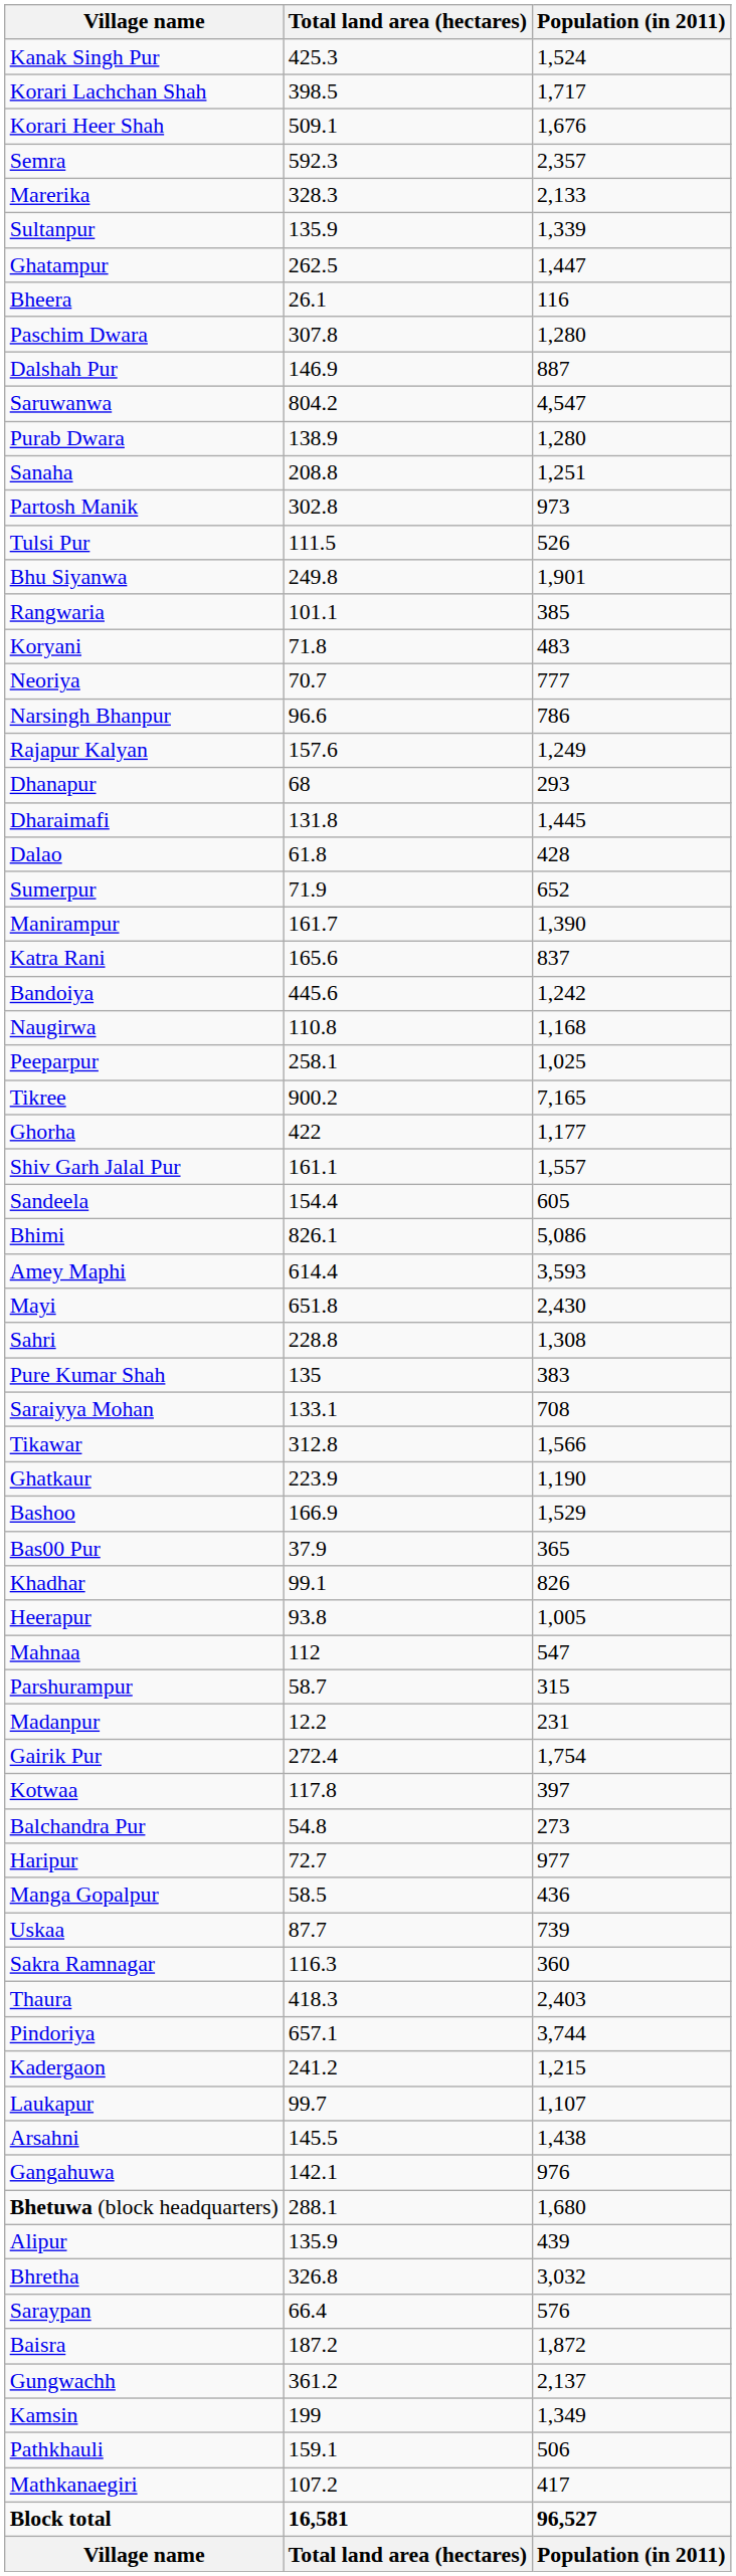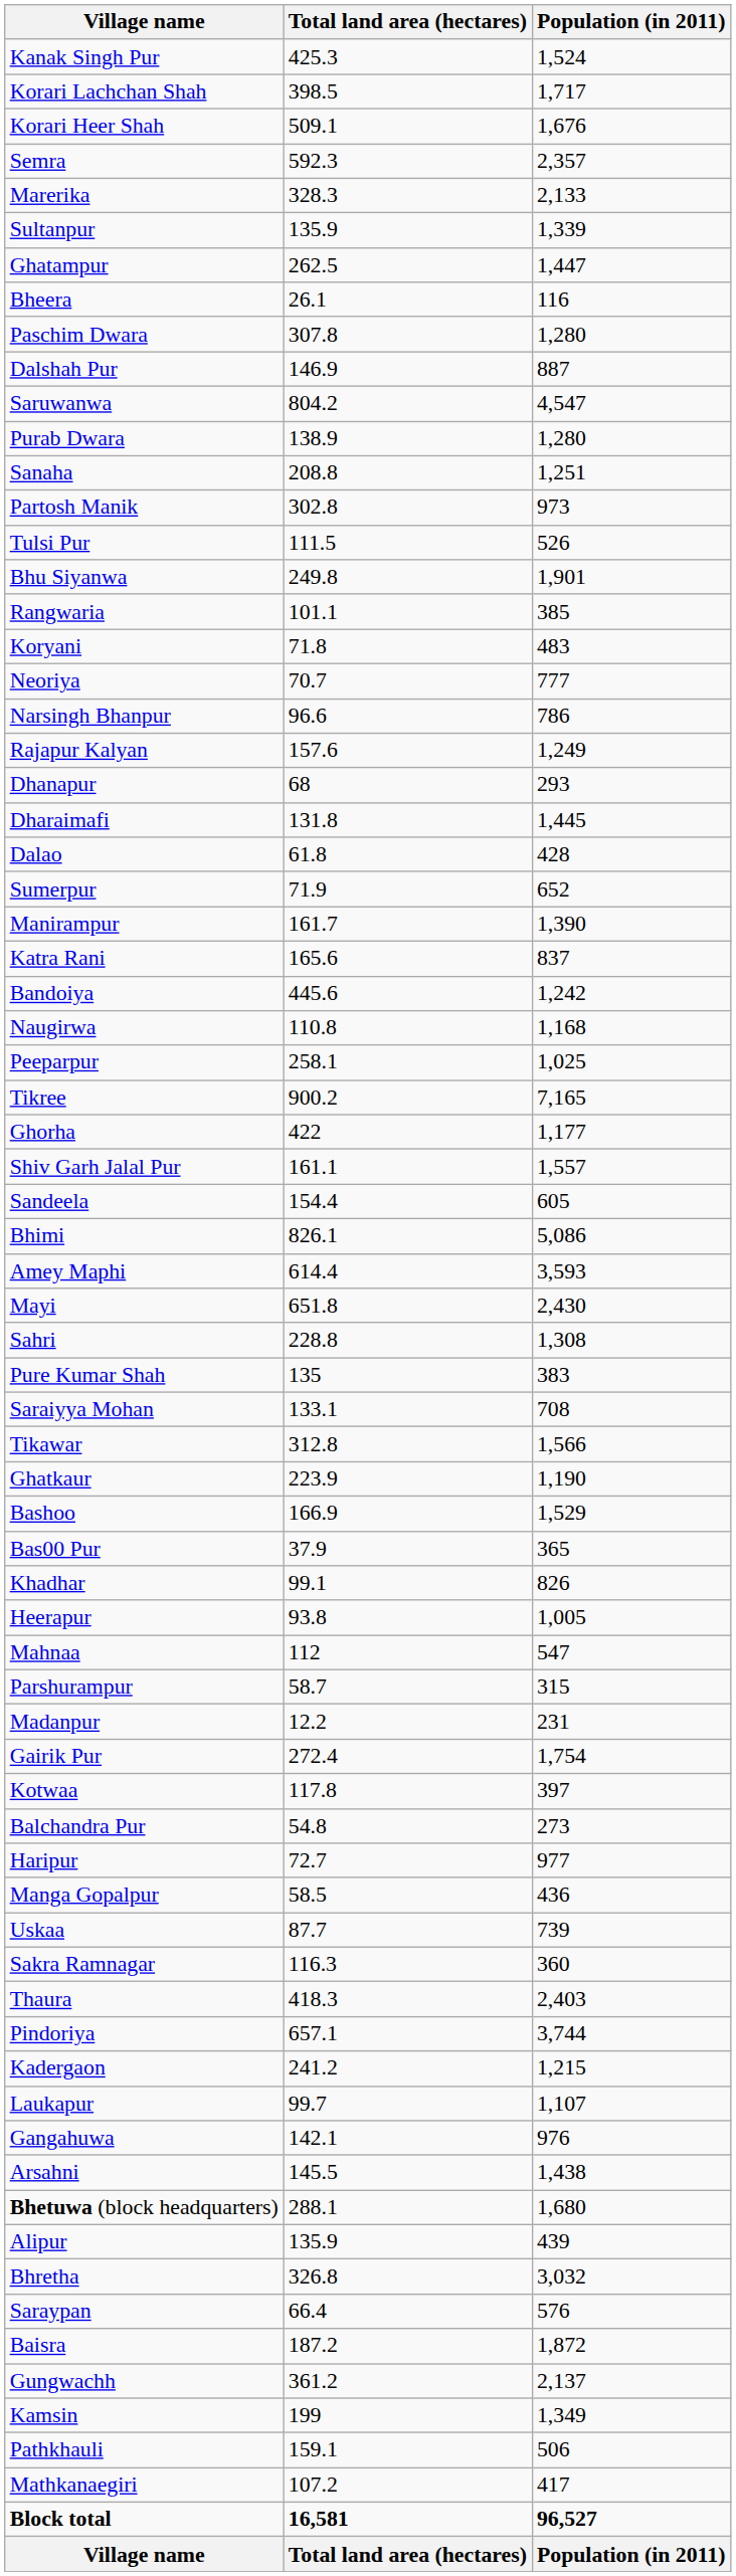 <table class="wikitable sortable">
 <tr>
 <th>Village name</th>
 <th>Total land area (hectares)</th>
 <th>Population (in 2011)</th>
 </tr>
 <tr>
 <td><a href='#'>Kanak Singh Pur</a></td>
 <td>425.3</td>
 <td>1,524</td>
 </tr>
 <tr>
 <td><a href='#'>Korari Lachchan Shah</a></td>
 <td>398.5</td>
 <td>1,717</td>
 </tr>
 <tr>
 <td><a href='#'>Korari Heer Shah</a></td>
 <td>509.1</td>
 <td>1,676</td>
 </tr>
 <tr>
 <td><a href='#'>Semra</a></td>
 <td>592.3</td>
 <td>2,357</td>
 </tr>
 <tr>
 <td><a href='#'>Marerika</a></td>
 <td>328.3</td>
 <td>2,133</td>
 </tr>
 <tr>
 <td><a href='#'>Sultanpur</a></td>
 <td>135.9</td>
 <td>1,339</td>
 </tr>
 <tr>
 <td><a href='#'>Ghatampur</a></td>
 <td>262.5</td>
 <td>1,447</td>
 </tr>
 <tr>
 <td><a href='#'>Bheera</a></td>
 <td>26.1</td>
 <td>116</td>
 </tr>
 <tr>
 <td><a href='#'>Paschim Dwara</a></td>
 <td>307.8</td>
 <td>1,280</td>
 </tr>
 <tr>
 <td><a href='#'>Dalshah Pur</a></td>
 <td>146.9</td>
 <td>887</td>
 </tr>
 <tr>
 <td><a href='#'>Saruwanwa</a></td>
 <td>804.2</td>
 <td>4,547</td>
 </tr>
 <tr>
 <td><a href='#'>Purab Dwara</a></td>
 <td>138.9</td>
 <td>1,280</td>
 </tr>
 <tr>
 <td><a href='#'>Sanaha</a></td>
 <td>208.8</td>
 <td>1,251</td>
 </tr>
 <tr>
 <td><a href='#'>Partosh Manik</a></td>
 <td>302.8</td>
 <td>973</td>
 </tr>
 <tr>
 <td><a href='#'>Tulsi Pur</a></td>
 <td>111.5</td>
 <td>526</td>
 </tr>
 <tr>
 <td><a href='#'>Bhu Siyanwa</a></td>
 <td>249.8</td>
 <td>1,901</td>
 </tr>
 <tr>
 <td><a href='#'>Rangwaria</a></td>
 <td>101.1</td>
 <td>385</td>
 </tr>
 <tr>
 <td><a href='#'>Koryani</a></td>
 <td>71.8</td>
 <td>483</td>
 </tr>
 <tr>
 <td><a href='#'>Neoriya</a></td>
 <td>70.7</td>
 <td>777</td>
 </tr>
 <tr>
 <td><a href='#'>Narsingh Bhanpur</a></td>
 <td>96.6</td>
 <td>786</td>
 </tr>
 <tr>
 <td><a href='#'>Rajapur Kalyan</a></td>
 <td>157.6</td>
 <td>1,249</td>
 </tr>
 <tr>
 <td><a href='#'>Dhanapur</a></td>
 <td>68</td>
 <td>293</td>
 </tr>
 <tr>
 <td><a href='#'>Dharaimafi</a></td>
 <td>131.8</td>
 <td>1,445</td>
 </tr>
 <tr>
 <td><a href='#'>Dalao</a></td>
 <td>61.8</td>
 <td>428</td>
 </tr>
 <tr>
 <td><a href='#'>Sumerpur</a></td>
 <td>71.9</td>
 <td>652</td>
 </tr>
 <tr>
 <td><a href='#'>Manirampur</a></td>
 <td>161.7</td>
 <td>1,390</td>
 </tr>
 <tr>
 <td><a href='#'>Katra Rani</a></td>
 <td>165.6</td>
 <td>837</td>
 </tr>
 <tr>
 <td><a href='#'>Bandoiya</a></td>
 <td>445.6</td>
 <td>1,242</td>
 </tr>
 <tr>
 <td><a href='#'>Naugirwa</a></td>
 <td>110.8</td>
 <td>1,168</td>
 </tr>
 <tr>
 <td><a href='#'>Peeparpur</a></td>
 <td>258.1</td>
 <td>1,025</td>
 </tr>
 <tr>
 <td><a href='#'>Tikree</a></td>
 <td>900.2</td>
 <td>7,165</td>
 </tr>
 <tr>
 <td><a href='#'>Ghorha</a></td>
 <td>422</td>
 <td>1,177</td>
 </tr>
 <tr>
 <td><a href='#'>Shiv Garh Jalal Pur</a></td>
 <td>161.1</td>
 <td>1,557</td>
 </tr>
 <tr>
 <td><a href='#'>Sandeela</a></td>
 <td>154.4</td>
 <td>605</td>
 </tr>
 <tr>
 <td><a href='#'>Bhimi</a></td>
 <td>826.1</td>
 <td>5,086</td>
 </tr>
 <tr>
 <td><a href='#'>Amey Maphi</a></td>
 <td>614.4</td>
 <td>3,593</td>
 </tr>
 <tr>
 <td><a href='#'>Mayi</a></td>
 <td>651.8</td>
 <td>2,430</td>
 </tr>
 <tr>
 <td><a href='#'>Sahri</a></td>
 <td>228.8</td>
 <td>1,308</td>
 </tr>
 <tr>
 <td><a href='#'>Pure Kumar Shah</a></td>
 <td>135</td>
 <td>383</td>
 </tr>
 <tr>
 <td><a href='#'>Saraiyya Mohan</a></td>
 <td>133.1</td>
 <td>708</td>
 </tr>
 <tr>
 <td><a href='#'>Tikawar</a></td>
 <td>312.8</td>
 <td>1,566</td>
 </tr>
 <tr>
 <td><a href='#'>Ghatkaur</a></td>
 <td>223.9</td>
 <td>1,190</td>
 </tr>
 <tr>
 <td><a href='#'>Bashoo</a></td>
 <td>166.9</td>
 <td>1,529</td>
 </tr>
 <tr>
 <td><a href='#'>Bas00 Pur</a></td>
 <td>37.9</td>
 <td>365</td>
 </tr>
 <tr>
 <td><a href='#'>Khadhar</a></td>
 <td>99.1</td>
 <td>826</td>
 </tr>
 <tr>
 <td><a href='#'>Heerapur</a></td>
 <td>93.8</td>
 <td>1,005</td>
 </tr>
 <tr>
 <td><a href='#'>Mahnaa</a></td>
 <td>112</td>
 <td>547</td>
 </tr>
 <tr>
 <td><a href='#'>Parshurampur</a></td>
 <td>58.7</td>
 <td>315</td>
 </tr>
 <tr>
 <td><a href='#'>Madanpur</a></td>
 <td>12.2</td>
 <td>231</td>
 </tr>
 <tr>
 <td><a href='#'>Gairik Pur</a></td>
 <td>272.4</td>
 <td>1,754</td>
 </tr>
 <tr>
 <td><a href='#'>Kotwaa</a></td>
 <td>117.8</td>
 <td>397</td>
 </tr>
 <tr>
 <td><a href='#'>Balchandra Pur</a></td>
 <td>54.8</td>
 <td>273</td>
 </tr>
 <tr>
 <td><a href='#'>Haripur</a></td>
 <td>72.7</td>
 <td>977</td>
 </tr>
 <tr>
 <td><a href='#'>Manga Gopalpur</a></td>
 <td>58.5</td>
 <td>436</td>
 </tr>
 <tr>
 <td><a href='#'>Uskaa</a></td>
 <td>87.7</td>
 <td>739</td>
 </tr>
 <tr>
 <td><a href='#'>Sakra Ramnagar</a></td>
 <td>116.3</td>
 <td>360</td>
 </tr>
 <tr>
 <td><a href='#'>Thaura</a></td>
 <td>418.3</td>
 <td>2,403</td>
 </tr>
 <tr>
 <td><a href='#'>Pindoriya</a></td>
 <td>657.1</td>
 <td>3,744</td>
 </tr>
 <tr>
 <td><a href='#'>Kadergaon</a></td>
 <td>241.2</td>
 <td>1,215</td>
 </tr>
 <tr>
 <td><a href='#'>Laukapur</a></td>
 <td>99.7</td>
 <td>1,107</td>
 </tr>
 <tr>
+<td><a href='#'>Gangahuwa</a></td>
+<td>142.1</td>
+<td>976</td>
+</tr>
+<tr>
 <td><a href='#'>Arsahni</a></td>
 <td>145.5</td>
 <td>1,438</td>
-</tr>
-<tr>
-<td><a href='#'>Gangahuwa</a></td>
-<td>142.1</td>
-<td>976</td>
 </tr>
 <tr>
 <td><strong>Bhetuwa</strong> (block headquarters)</td>
 <td>288.1</td>
 <td>1,680</td>
 </tr>
 <tr>
 <td><a href='#'>Alipur</a></td>
 <td>135.9</td>
 <td>439</td>
 </tr>
 <tr>
 <td><a href='#'>Bhretha</a></td>
 <td>326.8</td>
 <td>3,032</td>
 </tr>
 <tr>
 <td><a href='#'>Saraypan</a></td>
 <td>66.4</td>
 <td>576</td>
 </tr>
 <tr>
 <td><a href='#'>Baisra</a></td>
 <td>187.2</td>
 <td>1,872</td>
 </tr>
 <tr>
 <td><a href='#'>Gungwachh</a></td>
 <td>361.2</td>
 <td>2,137</td>
 </tr>
 <tr>
 <td><a href='#'>Kamsin</a></td>
 <td>199</td>
 <td>1,349</td>
 </tr>
 <tr>
 <td><a href='#'>Pathkhauli</a></td>
 <td>159.1</td>
 <td>506</td>
 </tr>
 <tr>
 <td><a href='#'>Mathkanaegiri</a></td>
 <td>107.2</td>
 <td>417</td>
 </tr>
 <tr class="sortbottom">
 <td><strong>Block total</strong></td>
 <td><strong>16,581</strong></td>
 <td><strong>96,527</strong></td>
 </tr>
 <tr>
 <th>Village name</th>
 <th>Total land area (hectares)</th>
 <th>Population (in 2011)</th>
 </tr>
 </table>
